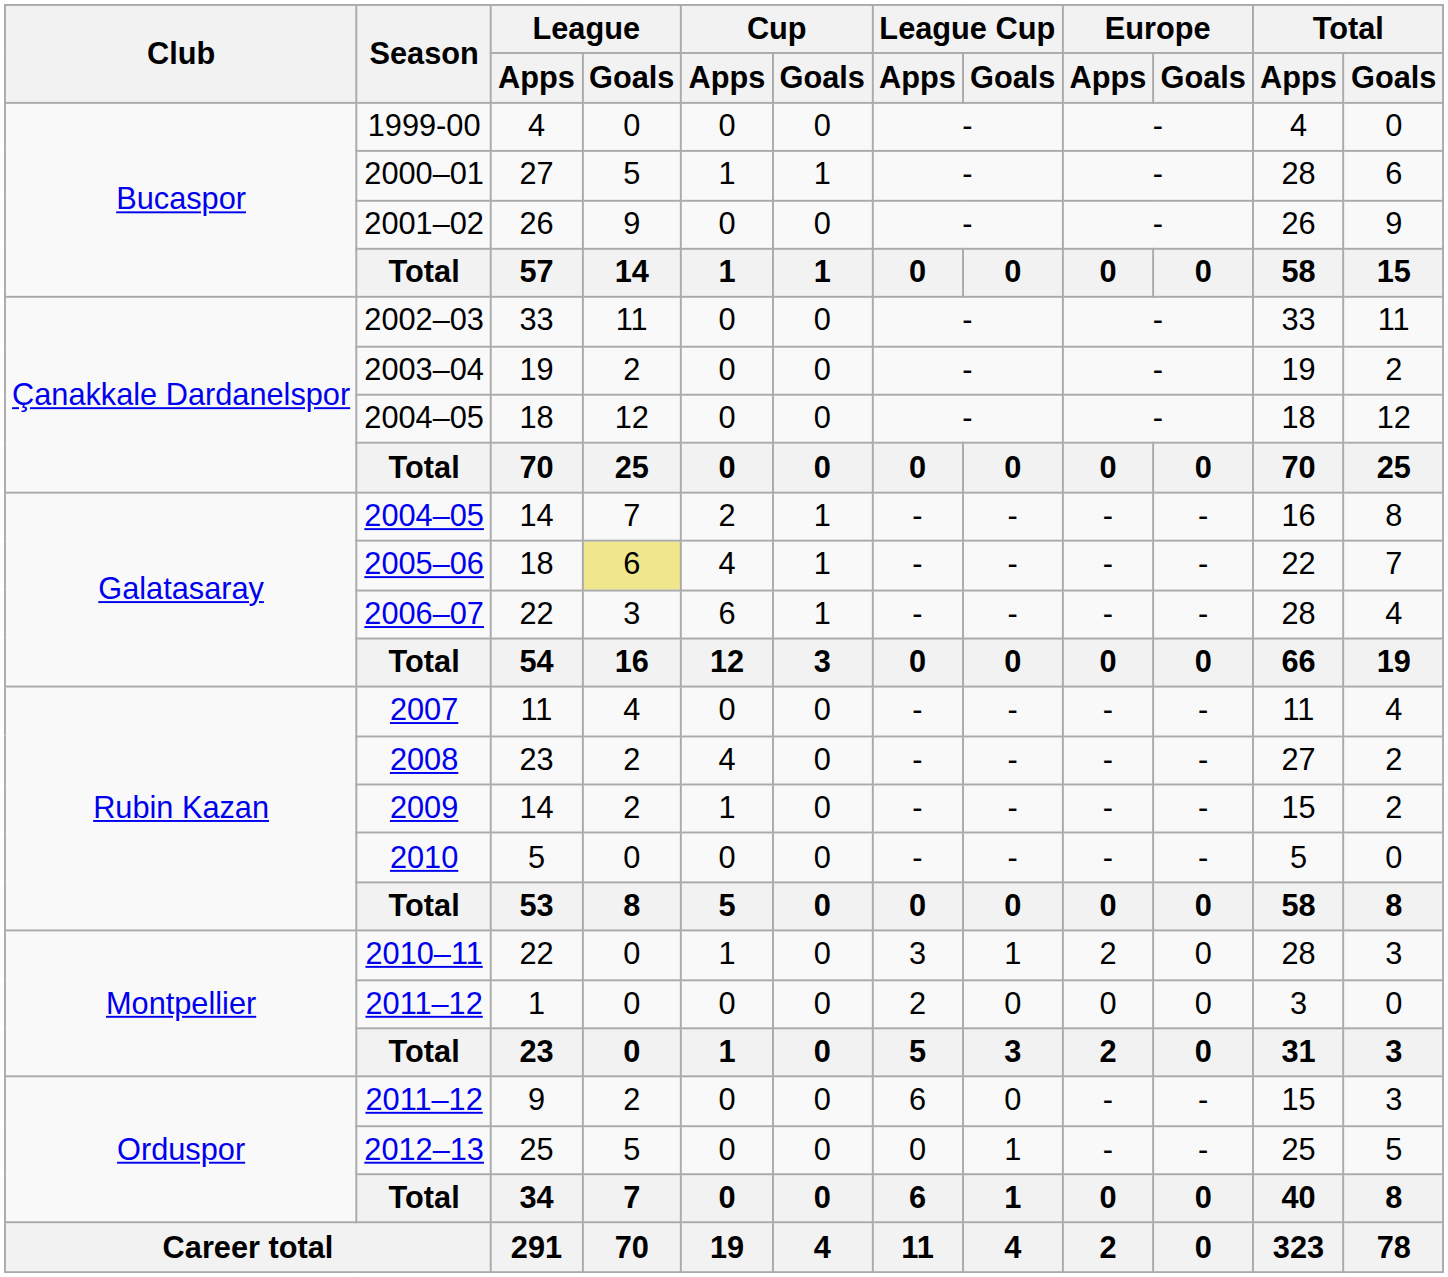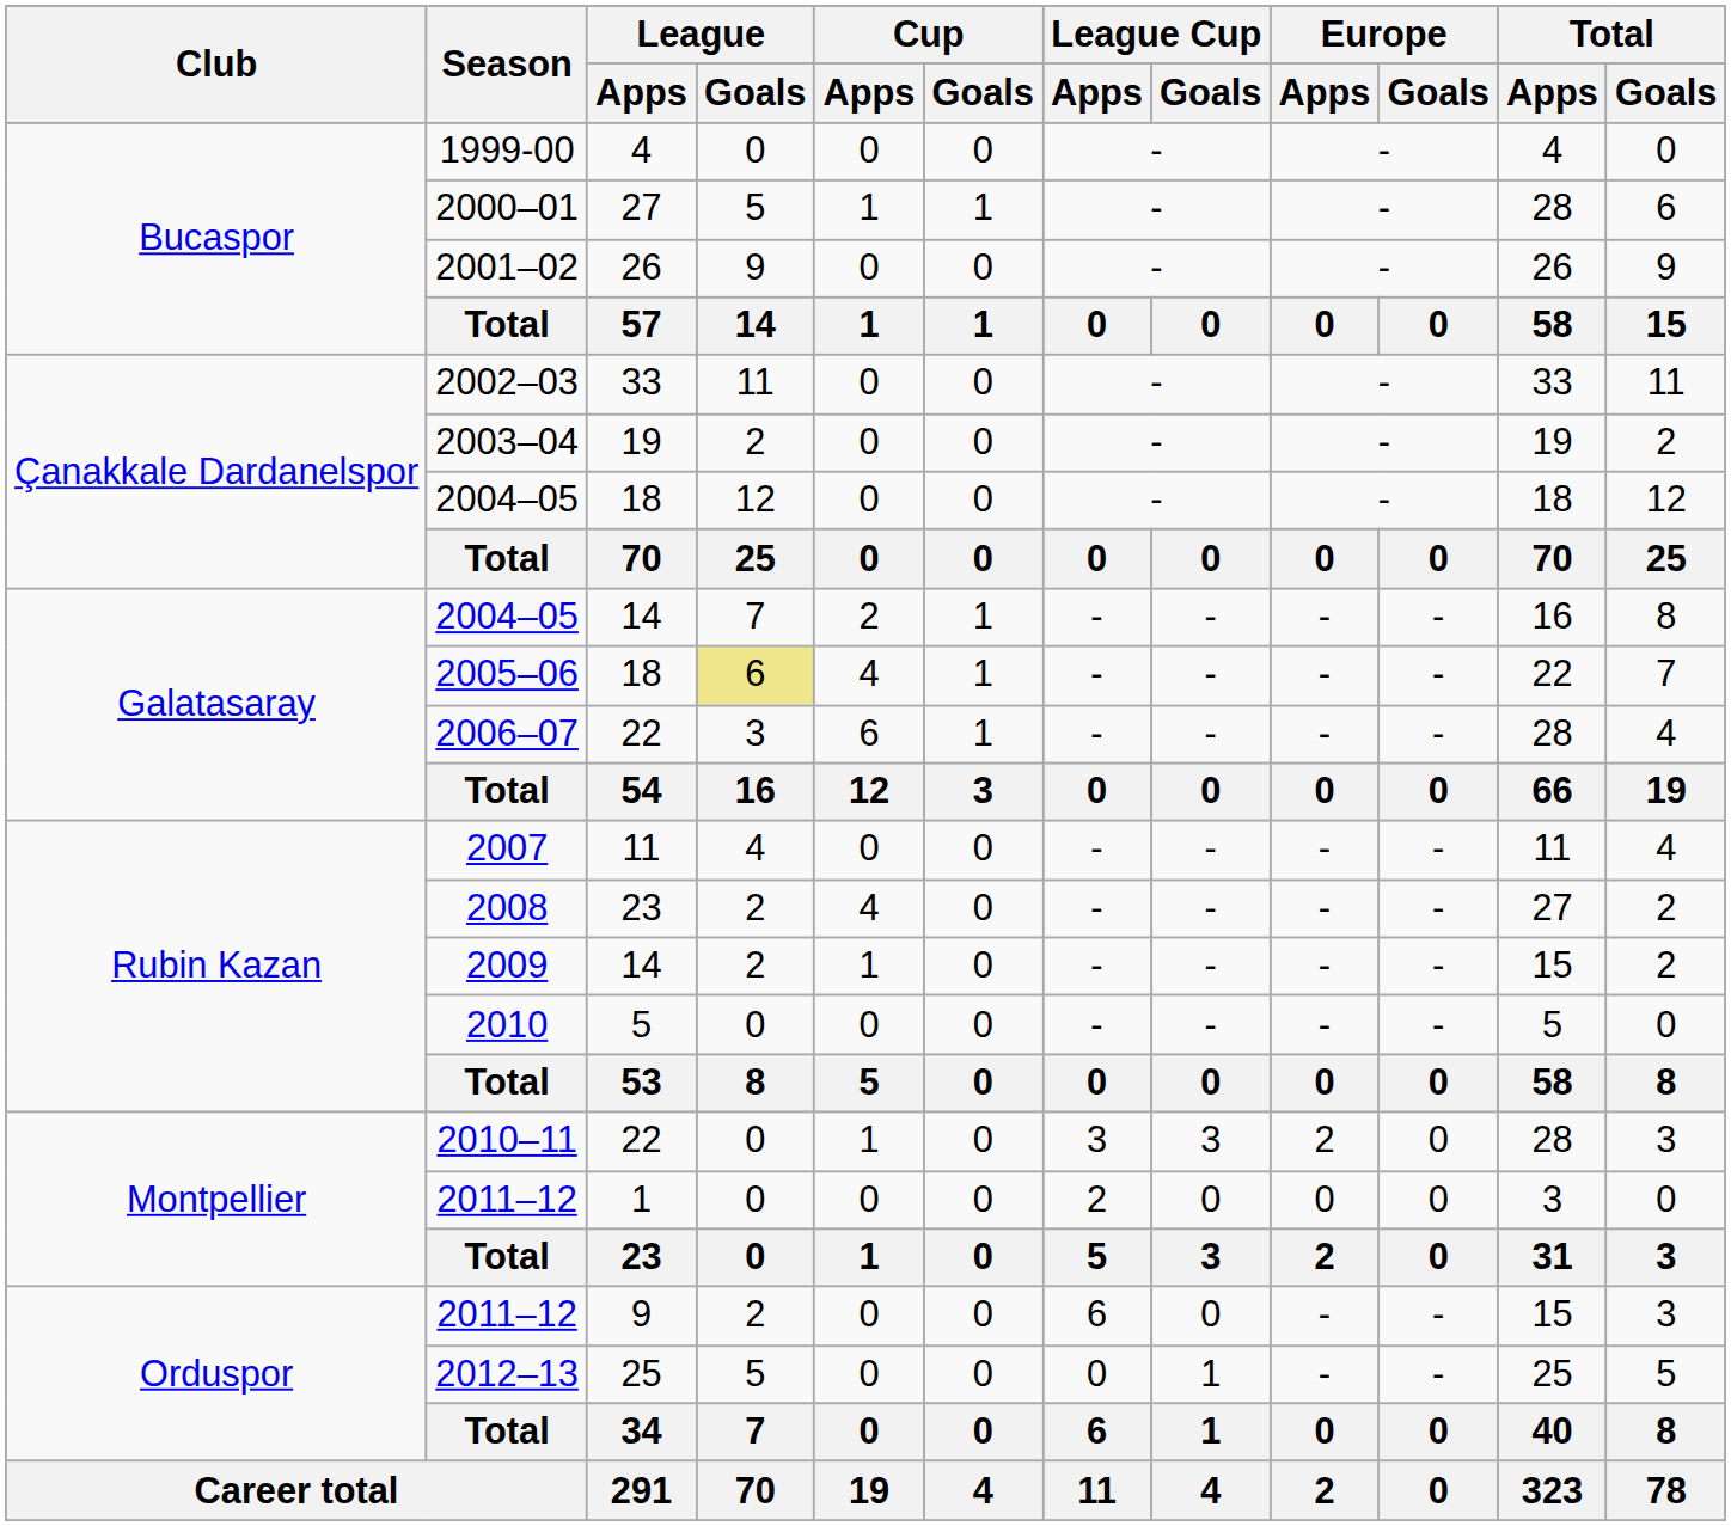 <table class="wikitable" style="text-align: center">
 <tr>
 <th rowspan="2">Club</th>
 <th rowspan="2">Season</th>
 <th colspan="2">League</th>
 <th colspan="2">Cup</th>
 <th colspan="2">League Cup</th>
 <th colspan="2">Europe</th>
 <th colspan="2">Total</th>
 </tr>
 <tr>
 <th>Apps</th>
 <th>Goals</th>
 <th>Apps</th>
 <th>Goals</th>
 <th>Apps</th>
 <th>Goals</th>
 <th>Apps</th>
 <th>Goals</th>
 <th>Apps</th>
 <th>Goals</th>
 </tr>
 <tr>
 <td rowspan="4"><a href='#'>Bucaspor</a></td>
 <td>1999-00</td>
 <td>4</td>
 <td>0</td>
 <td>0</td>
 <td>0</td>
 <td colspan="2">-</td>
 <td colspan="2">-</td>
 <td>4</td>
 <td>0</td>
 </tr>
 <tr>
 <td>2000–01</td>
 <td>27</td>
 <td>5</td>
 <td>1</td>
 <td>1</td>
 <td colspan="2">-</td>
 <td colspan="2">-</td>
 <td>28</td>
 <td>6</td>
 </tr>
 <tr>
 <td>2001–02</td>
 <td>26</td>
 <td>9</td>
 <td>0</td>
 <td>0</td>
 <td colspan="2">-</td>
 <td colspan="2">-</td>
 <td>26</td>
 <td>9</td>
 </tr>
 <tr>
 <th>Total</th>
 <th>57</th>
 <th>14</th>
 <th>1</th>
 <th>1</th>
 <th>0</th>
 <th>0</th>
 <th>0</th>
 <th>0</th>
 <th>58</th>
 <th>15</th>
 </tr>
 <tr>
 <td rowspan="4"><a href='#'>Çanakkale Dardanelspor</a></td>
 <td>2002–03</td>
 <td>33</td>
 <td>11</td>
 <td>0</td>
 <td>0</td>
 <td colspan="2">-</td>
 <td colspan="2">-</td>
 <td>33</td>
 <td>11</td>
 </tr>
 <tr>
 <td>2003–04</td>
 <td>19</td>
 <td>2</td>
 <td>0</td>
 <td>0</td>
 <td colspan="2">-</td>
 <td colspan="2">-</td>
 <td>19</td>
 <td>2</td>
 </tr>
 <tr>
 <td>2004–05</td>
 <td>18</td>
 <td>12</td>
 <td>0</td>
 <td>0</td>
 <td colspan="2">-</td>
 <td colspan="2">-</td>
 <td>18</td>
 <td>12</td>
 </tr>
 <tr>
 <th>Total</th>
 <th>70</th>
 <th>25</th>
 <th>0</th>
 <th>0</th>
 <th>0</th>
 <th>0</th>
 <th>0</th>
 <th>0</th>
 <th>70</th>
 <th>25</th>
 </tr>
 <tr>
 <td rowspan="4"><a href='#'>Galatasaray</a></td>
 <td><a href='#'>2004–05</a></td>
 <td>14</td>
 <td>7</td>
 <td>2</td>
 <td>1</td>
 <td>-</td>
 <td>-</td>
 <td>-</td>
 <td>-</td>
 <td>16</td>
 <td>8</td>
 </tr>
 <tr>
 <td><a href='#'>2005–06</a></td>
 <td>18</td>
 <td style="background: khaki;">6</td>
 <td>4</td>
 <td>1</td>
 <td>-</td>
 <td>-</td>
 <td>-</td>
 <td>-</td>
 <td>22</td>
 <td>7</td>
 </tr>
 <tr>
 <td><a href='#'>2006–07</a></td>
 <td>22</td>
 <td>3</td>
 <td>6</td>
 <td>1</td>
 <td>-</td>
 <td>-</td>
 <td>-</td>
 <td>-</td>
 <td>28</td>
 <td>4</td>
 </tr>
 <tr>
 <th>Total</th>
 <th>54</th>
 <th>16</th>
 <th>12</th>
 <th>3</th>
 <th>0</th>
 <th>0</th>
 <th>0</th>
 <th>0</th>
 <th>66</th>
 <th>19</th>
 </tr>
 <tr>
 <td rowspan="5"><a href='#'>Rubin Kazan</a></td>
 <td><a href='#'>2007</a></td>
 <td>11</td>
 <td>4</td>
 <td>0</td>
 <td>0</td>
 <td>-</td>
 <td>-</td>
 <td>-</td>
 <td>-</td>
 <td>11</td>
 <td>4</td>
 </tr>
 <tr>
 <td><a href='#'>2008</a></td>
 <td>23</td>
 <td>2</td>
 <td>4</td>
 <td>0</td>
 <td>-</td>
 <td>-</td>
 <td>-</td>
 <td>-</td>
 <td>27</td>
 <td>2</td>
 </tr>
 <tr>
 <td><a href='#'>2009</a></td>
 <td>14</td>
 <td>2</td>
 <td>1</td>
 <td>0</td>
 <td>-</td>
 <td>-</td>
 <td>-</td>
 <td>-</td>
 <td>15</td>
 <td>2</td>
 </tr>
 <tr>
 <td><a href='#'>2010</a></td>
 <td>5</td>
 <td>0</td>
 <td>0</td>
 <td>0</td>
 <td>-</td>
 <td>-</td>
 <td>-</td>
 <td>-</td>
 <td>5</td>
 <td>0</td>
 </tr>
 <tr>
 <th>Total</th>
 <th>53</th>
 <th>8</th>
 <th>5</th>
 <th>0</th>
 <th>0</th>
 <th>0</th>
 <th>0</th>
 <th>0</th>
 <th>58</th>
 <th>8</th>
 </tr>
 <tr>
 <td rowspan="3"><a href='#'>Montpellier</a></td>
 <td><a href='#'>2010–11</a></td>
 <td>22</td>
 <td>0</td>
 <td>1</td>
 <td>0</td>
 <td>3</td>
-<td>1</td>
+<td>3</td>
 <td>2</td>
 <td>0</td>
 <td>28</td>
 <td>3</td>
 </tr>
 <tr>
 <td><a href='#'>2011–12</a></td>
 <td>1</td>
 <td>0</td>
 <td>0</td>
 <td>0</td>
 <td>2</td>
 <td>0</td>
 <td>0</td>
 <td>0</td>
 <td>3</td>
 <td>0</td>
 </tr>
 <tr>
 <th>Total</th>
 <th>23</th>
 <th>0</th>
 <th>1</th>
 <th>0</th>
 <th>5</th>
 <th>3</th>
 <th>2</th>
 <th>0</th>
 <th>31</th>
 <th>3</th>
 </tr>
 <tr>
 <td rowspan="3"><a href='#'>Orduspor</a></td>
 <td><a href='#'>2011–12</a></td>
 <td>9</td>
 <td>2</td>
 <td>0</td>
 <td>0</td>
 <td>6</td>
 <td>0</td>
 <td>-</td>
 <td>-</td>
 <td>15</td>
 <td>3</td>
 </tr>
 <tr>
 <td><a href='#'>2012–13</a></td>
 <td>25</td>
 <td>5</td>
 <td>0</td>
 <td>0</td>
 <td>0</td>
 <td>1</td>
 <td>-</td>
 <td>-</td>
 <td>25</td>
 <td>5</td>
 </tr>
 <tr>
 <th>Total</th>
 <th>34</th>
 <th>7</th>
 <th>0</th>
 <th>0</th>
 <th>6</th>
 <th>1</th>
 <th>0</th>
 <th>0</th>
 <th>40</th>
 <th>8</th>
 </tr>
 <tr>
 <th colspan="2">Career total</th>
 <th>291</th>
 <th>70</th>
 <th>19</th>
 <th>4</th>
 <th>11</th>
 <th>4</th>
 <th>2</th>
 <th>0</th>
 <th>323</th>
 <th>78</th>
 </tr>
 </table>
